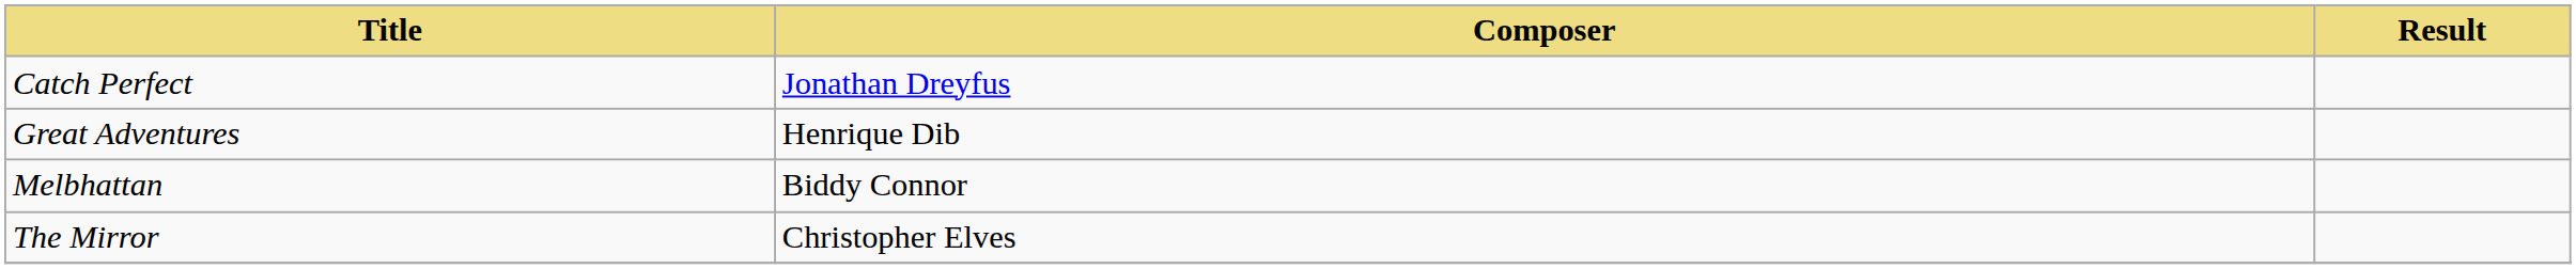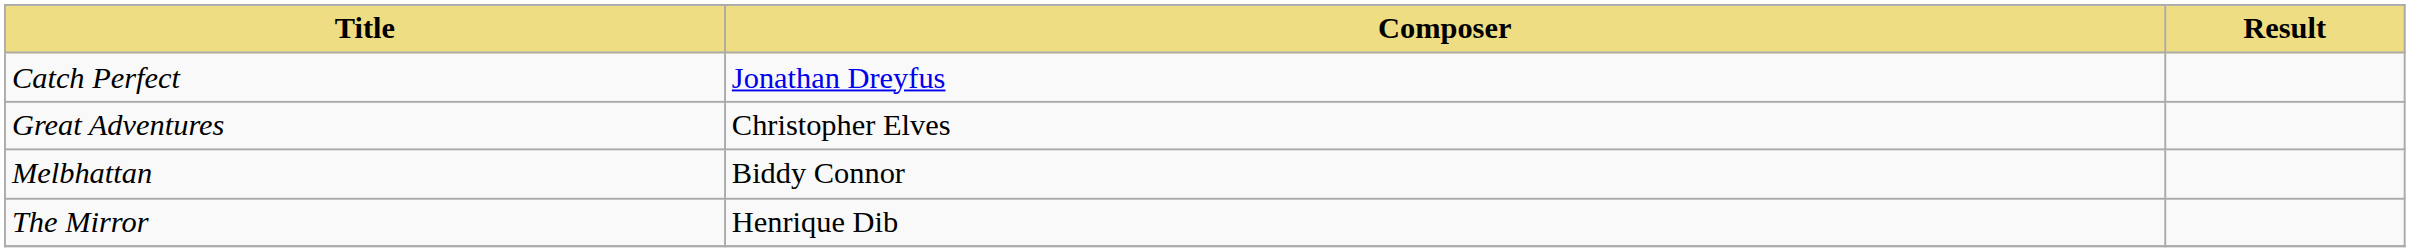 <table class="wikitable" width=100%>
 <tr>
 <th style="width:30%;background:#EEDD82;">Title</th>
 <th style="width:60%;background:#EEDD82;">Composer</th>
 <th style="width:10%;background:#EEDD82;">Result<br></th>
 </tr>
 <tr>
 <td><em>Catch Perfect</em></td>
 <td><a href='#'>Jonathan Dreyfus</a></td>
 <td></td>
 </tr>
 <tr>
 <td><em>Great Adventures</em></td>
-<td>Henrique Dib</td>
+<td>Christopher Elves</td>
 <td></td>
 </tr>
 <tr>
 <td><em>Melbhattan</em></td>
 <td>Biddy Connor</td>
 <td></td>
 </tr>
 <tr>
 <td><em>The Mirror</em></td>
-<td>Christopher Elves</td>
+<td>Henrique Dib</td>
 <td></td>
 </tr>
 <tr>
 </tr>
 </table>
